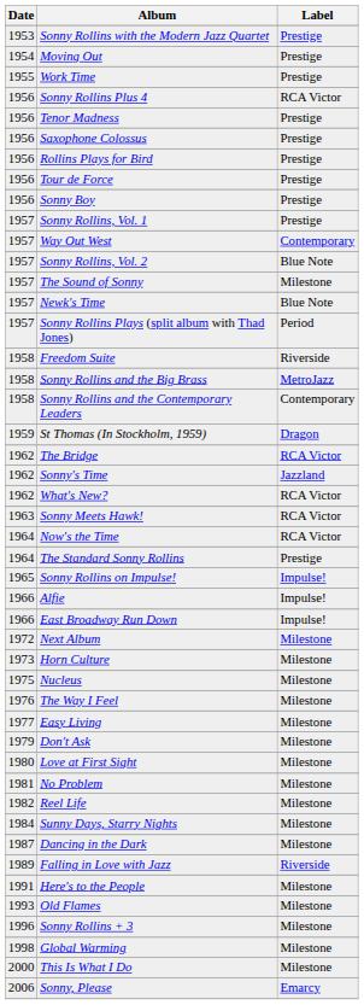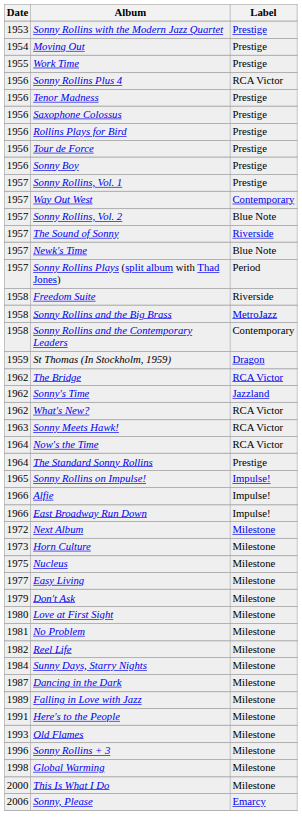 <table class="wikitable sortable">
 <tr style="background:#ffdead;">
 <th align="center" valign="bottom" width="30">Date</th>
 <th align="center" valign="bottom" width="290">Album</th>
 <th align="center" valign="bottom" width="80">Label</th>
 </tr>
 <tr>
 </tr>
 <tr bgcolor="#efefef">
 <td align="left" valign="top">1953</td>
 <td align="left" valign="top"><em><a href='#'>Sonny Rollins with the Modern Jazz Quartet</a></em></td>
 <td align="left" valign="top"><a href='#'>Prestige</a></td>
 </tr>
 <tr>
 </tr>
 <tr bgcolor="#efefef">
 <td align="left" valign="top">1954</td>
 <td align="left" valign="top"><em><a href='#'>Moving Out</a></em></td>
 <td align="left" valign="top">Prestige</td>
 </tr>
 <tr>
 </tr>
 <tr bgcolor="#efefef">
 <td align="left" valign="top">1955</td>
 <td align="left" valign="top"><em><a href='#'>Work Time</a></em></td>
 <td align="left" valign="top">Prestige</td>
 </tr>
 <tr>
 </tr>
 <tr bgcolor="#efefef">
 <td align="left" valign="top">1956</td>
 <td align="left" valign="top"><em><a href='#'>Sonny Rollins Plus 4</a></em></td>
 <td align="left" valign="top">RCA Victor</td>
 </tr>
 <tr>
 </tr>
 <tr bgcolor="#efefef">
 <td align="left" valign="top">1956</td>
 <td align="left" valign="top"><em><a href='#'>Tenor Madness</a></em></td>
 <td align="left" valign="top">Prestige</td>
 </tr>
 <tr>
 </tr>
 <tr bgcolor="#efefef">
 <td align="left" valign="top">1956</td>
 <td align="left" valign="top"><em><a href='#'>Saxophone Colossus</a></em></td>
 <td align="left" valign="top">Prestige</td>
 </tr>
 <tr>
 </tr>
 <tr bgcolor="#efefef">
 <td align="left" valign="top">1956</td>
 <td align="left" valign="top"><em><a href='#'>Rollins Plays for Bird</a></em></td>
 <td align="left" valign="top">Prestige</td>
 </tr>
 <tr>
 </tr>
 <tr bgcolor="#efefef">
 <td align="left" valign="top">1956</td>
 <td align="left" valign="top"><em><a href='#'>Tour de Force</a></em></td>
 <td align="left" valign="top">Prestige</td>
 </tr>
 <tr>
 </tr>
 <tr bgcolor="#efefef">
 <td align="left" valign="top">1956</td>
 <td align="left" valign="top"><em><a href='#'>Sonny Boy</a></em></td>
 <td align="left" valign="top">Prestige</td>
 </tr>
 <tr>
 </tr>
 <tr bgcolor="#efefef">
 <td align="left" valign="top">1957</td>
 <td align="left" valign="top"><em><a href='#'>Sonny Rollins, Vol. 1</a></em></td>
 <td align="left" valign="top">Prestige</td>
 </tr>
 <tr>
 </tr>
 <tr bgcolor="#efefef">
 <td align="left" valign="top">1957</td>
 <td align="left" valign="top"><em><a href='#'>Way Out West</a></em></td>
 <td align="left" valign="top"><a href='#'>Contemporary</a></td>
 </tr>
 <tr>
 </tr>
 <tr bgcolor="#efefef">
 <td align="left" valign="top">1957</td>
 <td align="left" valign="top"><em><a href='#'>Sonny Rollins, Vol. 2</a></em></td>
 <td align="left" valign="top">Blue Note</td>
 </tr>
 <tr>
 </tr>
 <tr bgcolor="#efefef">
 <td align="left" valign="top">1957</td>
 <td align="left" valign="top"><em><a href='#'>The Sound of Sonny</a></em></td>
-<td align="left" valign="top">Milestone</td>
+<td align="left" valign="top"><a href='#'>Riverside</a></td>
 </tr>
 <tr>
 </tr>
 <tr bgcolor="#efefef">
 <td align="left" valign="top">1957</td>
 <td align="left" valign="top"><em><a href='#'>Newk's Time</a></em></td>
 <td align="left" valign="top">Blue Note</td>
 </tr>
 <tr>
 </tr>
 <tr bgcolor="#efefef">
 <td align="left" valign="top">1957</td>
 <td align="left" valign="top"><em><a href='#'>Sonny Rollins Plays</a></em> (<a href='#'>split album</a> with <a href='#'>Thad Jones</a>)</td>
 <td align="left" valign="top">Period</td>
 </tr>
 <tr>
 </tr>
 <tr bgcolor="#efefef">
 <td align="left" valign="top">1958</td>
 <td align="left" valign="top"><em><a href='#'>Freedom Suite</a></em></td>
 <td align="left" valign="top">Riverside</td>
 </tr>
 <tr>
 </tr>
 <tr bgcolor="#efefef">
 <td align="left" valign="top">1958</td>
 <td align="left" valign="top"><em><a href='#'>Sonny Rollins and the Big Brass</a></em></td>
 <td align="left" valign="top"><a href='#'>MetroJazz</a></td>
 </tr>
 <tr>
 </tr>
 <tr bgcolor="#efefef">
 <td align="left" valign="top">1958</td>
 <td align="left" valign="top"><em><a href='#'>Sonny Rollins and the Contemporary Leaders</a></em></td>
 <td align="left" valign="top">Contemporary</td>
 </tr>
 <tr>
 </tr>
 <tr bgcolor="#efefef">
 <td align="left" valign="top">1959</td>
 <td align="left" valign="top"><em>St Thomas (In Stockholm, 1959)</em></td>
 <td align="left" valign="top"><a href='#'>Dragon</a></td>
 </tr>
 <tr>
 </tr>
 <tr bgcolor="#efefef">
 <td align="left" valign="top">1962</td>
 <td align="left" valign="top"><em><a href='#'>The Bridge</a></em></td>
 <td align="left" valign="top"><a href='#'>RCA Victor</a></td>
 </tr>
 <tr>
 </tr>
 <tr bgcolor="#efefef">
 <td align="left" valign="top">1962</td>
 <td align="left" valign="top"><em><a href='#'>Sonny's Time</a></em></td>
 <td align="left" valign="top"><a href='#'>Jazzland</a></td>
 </tr>
 <tr>
 </tr>
 <tr bgcolor="#efefef">
 <td align="left" valign="top">1962</td>
 <td align="left" valign="top"><em><a href='#'>What's New?</a></em></td>
 <td align="left" valign="top">RCA Victor</td>
 </tr>
 <tr>
 </tr>
 <tr bgcolor="#efefef">
 <td align="left" valign="top">1963</td>
 <td align="left" valign="top"><em><a href='#'>Sonny Meets Hawk!</a></em></td>
 <td align="left" valign="top">RCA Victor</td>
 </tr>
 <tr>
 </tr>
 <tr bgcolor="#efefef">
 <td align="left" valign="top">1964</td>
 <td align="left" valign="top"><em><a href='#'>Now's the Time</a></em></td>
 <td align="left" valign="top">RCA Victor</td>
 </tr>
 <tr>
 </tr>
 <tr bgcolor="#efefef">
 <td align="left" valign="top">1964</td>
 <td align="left" valign="top"><em><a href='#'>The Standard Sonny Rollins</a></em></td>
 <td align="left" valign="top">Prestige</td>
 </tr>
 <tr>
 </tr>
 <tr bgcolor="#efefef">
 <td align="left" valign="top">1965</td>
 <td align="left" valign="top"><em><a href='#'>Sonny Rollins on Impulse!</a></em></td>
 <td align="left" valign="top"><a href='#'>Impulse!</a></td>
 </tr>
 <tr>
 </tr>
 <tr bgcolor="#efefef">
 <td align="left" valign="top">1966</td>
 <td align="left" valign="top"><em><a href='#'>Alfie</a></em></td>
 <td align="left" valign="top">Impulse!</td>
 </tr>
 <tr>
 </tr>
 <tr bgcolor="#efefef">
 <td align="left" valign="top">1966</td>
 <td align="left" valign="top"><em><a href='#'>East Broadway Run Down</a></em></td>
 <td align="left" valign="top">Impulse!</td>
 </tr>
 <tr>
 </tr>
 <tr bgcolor="#efefef">
 <td align="left" valign="top">1972</td>
 <td align="left" valign="top"><em><a href='#'>Next Album</a></em></td>
 <td align="left" valign="top"><a href='#'>Milestone</a></td>
 </tr>
 <tr>
 </tr>
 <tr bgcolor="#efefef">
 <td align="left" valign="top">1973</td>
 <td align="left" valign="top"><em><a href='#'>Horn Culture</a></em></td>
 <td align="left" valign="top">Milestone</td>
 </tr>
 <tr>
 </tr>
 <tr bgcolor="#efefef">
 <td align="left" valign="top">1975</td>
 <td align="left" valign="top"><em><a href='#'>Nucleus</a></em></td>
 <td align="left" valign="top">Milestone</td>
 </tr>
 <tr>
 </tr>
-<tr bgcolor="#efefef">
-<td align="left" valign="top">1976</td>
-<td align="left" valign="top"><em><a href='#'>The Way I Feel</a> </em></td>
-<td align="left" valign="top">Milestone</td>
-</tr>
 <tr>
 </tr>
 <tr bgcolor="#efefef">
 <td align="left" valign="top">1977</td>
 <td align="left" valign="top"><em><a href='#'>Easy Living</a></em></td>
 <td align="left" valign="top">Milestone</td>
 </tr>
 <tr>
 </tr>
 <tr bgcolor="#efefef">
 <td align="left" valign="top">1979</td>
 <td align="left" valign="top"><em><a href='#'>Don't Ask</a></em></td>
 <td align="left" valign="top">Milestone</td>
 </tr>
 <tr>
 </tr>
 <tr bgcolor="#efefef">
 <td align="left" valign="top">1980</td>
 <td align="left" valign="top"><em><a href='#'>Love at First Sight</a></em></td>
 <td align="left" valign="top">Milestone</td>
 </tr>
 <tr>
 </tr>
 <tr bgcolor="#efefef">
 <td align="left" valign="top">1981</td>
 <td align="left" valign="top"><em><a href='#'>No Problem</a></em></td>
 <td align="left" valign="top">Milestone</td>
 </tr>
 <tr>
 </tr>
 <tr bgcolor="#efefef">
 <td align="left" valign="top">1982</td>
 <td align="left" valign="top"><em><a href='#'>Reel Life</a></em></td>
 <td align="left" valign="top">Milestone</td>
 </tr>
 <tr>
 </tr>
 <tr bgcolor="#efefef">
 <td align="left" valign="top">1984</td>
 <td align="left" valign="top"><em><a href='#'>Sunny Days, Starry Nights</a></em></td>
 <td align="left" valign="top">Milestone</td>
 </tr>
 <tr>
 </tr>
 <tr bgcolor="#efefef">
 <td align="left" valign="top">1987</td>
 <td align="left" valign="top"><em><a href='#'>Dancing in the Dark</a></em></td>
 <td align="left" valign="top">Milestone</td>
 </tr>
 <tr>
 </tr>
 <tr bgcolor="#efefef">
 <td align="left" valign="top">1989</td>
 <td align="left" valign="top"><em><a href='#'>Falling in Love with Jazz</a></em></td>
-<td align="left" valign="top"><a href='#'>Riverside</a></td>
+<td align="left" valign="top">Milestone</td>
 </tr>
 <tr>
 </tr>
 <tr bgcolor="#efefef">
 <td align="left" valign="top">1991</td>
 <td align="left" valign="top"><em><a href='#'>Here's to the People</a></em></td>
 <td align="left" valign="top">Milestone</td>
 </tr>
 <tr>
 </tr>
 <tr bgcolor="#efefef">
 <td align="left" valign="top">1993</td>
 <td align="left" valign="top"><em><a href='#'>Old Flames</a></em></td>
 <td align="left" valign="top">Milestone</td>
 </tr>
 <tr>
 </tr>
 <tr bgcolor="#efefef">
 <td align="left" valign="top">1996</td>
 <td align="left" valign="top"><em><a href='#'>Sonny Rollins + 3</a></em></td>
 <td align="left" valign="top">Milestone</td>
 </tr>
 <tr>
 </tr>
 <tr bgcolor="#efefef">
 <td align="left" valign="top">1998</td>
 <td align="left" valign="top"><em><a href='#'>Global Warming</a></em></td>
 <td align="left" valign="top">Milestone</td>
 </tr>
 <tr>
 </tr>
 <tr bgcolor="#efefef">
 <td align="left" valign="top">2000</td>
 <td align="left" valign="top"><em><a href='#'>This Is What I Do</a></em></td>
 <td align="left" valign="top">Milestone</td>
 </tr>
 <tr>
 </tr>
 <tr bgcolor="#efefef">
 <td align="left" valign="top">2006</td>
 <td align="left" valign="top"><em><a href='#'>Sonny, Please</a></em></td>
 <td align="left" valign="top"><a href='#'>Emarcy</a></td>
 </tr>
 <tr>
 </tr>
 </table>
